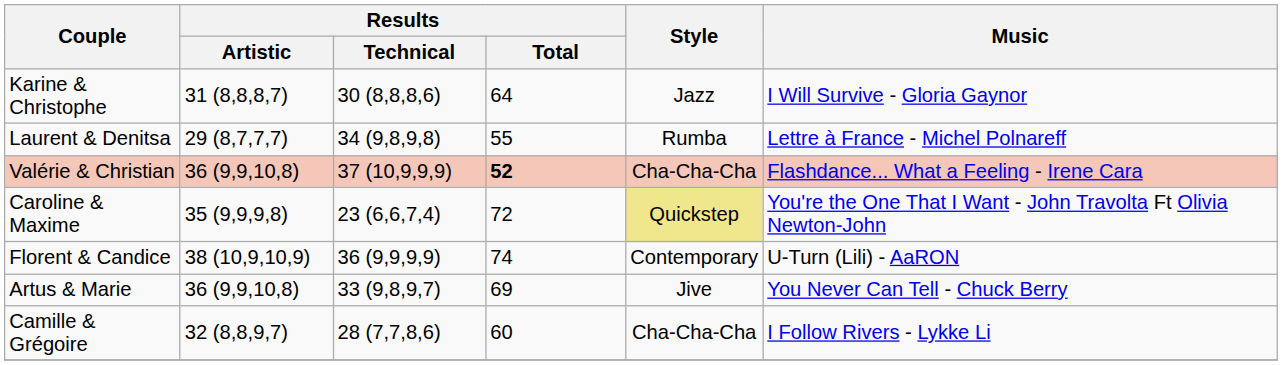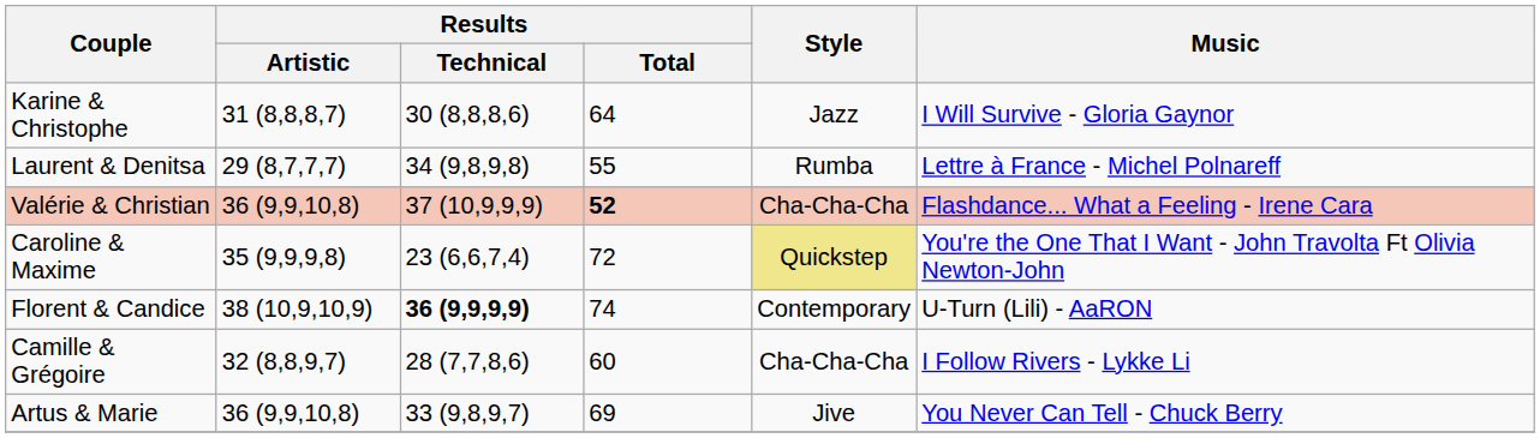 <table class="wikitable" style="width:80%;">
 <tr>
 <th rowspan="2">Couple</th>
 <th colspan=3>Results</th>
 <th rowspan="2">Style</th>
 <th rowspan="2">Music</th>
 </tr>
 <tr>
 <th style="width:12%;">Artistic</th>
 <th style="width:12%;">Technical</th>
 <th style="width:11%;">Total</th>
 </tr>
 <tr>
 <td>Karine & Christophe</td>
 <td>31 (8,8,8,7)</td>
 <td>30 (8,8,8,6)</td>
 <td>64</td>
 <td style="text-align:center;">Jazz</td>
 <td><a href='#'>I Will Survive</a> - <a href='#'>Gloria Gaynor</a></td>
 </tr>
 <tr>
 <td>Laurent & Denitsa</td>
 <td>29 (8,7,7,7)</td>
 <td>34 (9,8,9,8)</td>
 <td>55</td>
 <td style="text-align:center;">Rumba</td>
 <td><a href='#'>Lettre à France</a> - <a href='#'>Michel Polnareff</a></td>
 </tr>
 <tr style="background:#F4C7B8;">
 <td>Valérie & Christian</td>
 <td>36 (9,9,10,8)</td>
 <td>37 (10,9,9,9)</td>
 <td><strong>52</strong></td>
 <td style="text-align:center;">Cha-Cha-Cha</td>
 <td><a href='#'>Flashdance... What a Feeling</a> - <a href='#'>Irene Cara</a></td>
 </tr>
 <tr>
 <td>Caroline & Maxime</td>
 <td>35 (9,9,9,8)</td>
 <td>23 (6,6,7,4)</td>
 <td>72</td>
 <td style="background: khaki; text-align:center;">Quickstep</td>
 <td><a href='#'>You're the One That I Want</a> - <a href='#'>John Travolta</a> Ft <a href='#'>Olivia Newton-John</a></td>
 </tr>
 <tr>
 <td>Florent & Candice</td>
 <td>38 (10,9,10,9)</td>
-<td>36 (9,9,9,9)</td>
+<td><strong>36 (9,9,9,9)</strong></td>
 <td>74</td>
 <td style="text-align:center;">Contemporary</td>
 <td>U-Turn (Lili) - <a href='#'>AaRON</a></td>
+</tr>
+<tr>
+<td>Camille & Grégoire</td>
+<td>32 (8,8,9,7)</td>
+<td>28 (7,7,8,6)</td>
+<td>60</td>
+<td style="text-align:center;">Cha-Cha-Cha</td>
+<td><a href='#'>I Follow Rivers</a> - <a href='#'>Lykke Li</a></td>
 </tr>
 <tr>
 <td>Artus & Marie</td>
 <td>36 (9,9,10,8)</td>
 <td>33 (9,8,9,7)</td>
 <td>69</td>
 <td style="text-align:center;">Jive</td>
 <td><a href='#'>You Never Can Tell</a> - <a href='#'>Chuck Berry</a></td>
 </tr>
 <tr>
-<td>Camille & Grégoire</td>
-<td>32 (8,8,9,7)</td>
-<td>28 (7,7,8,6)</td>
-<td>60</td>
-<td style="text-align:center;">Cha-Cha-Cha</td>
-<td><a href='#'>I Follow Rivers</a> - <a href='#'>Lykke Li</a></td>
-</tr>
-<tr>
 </tr>
 </table>
